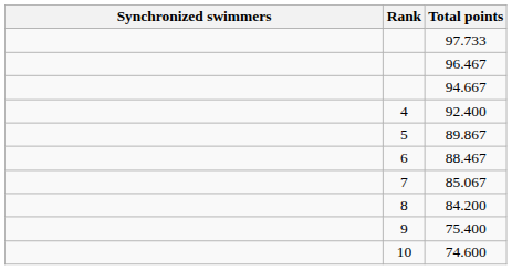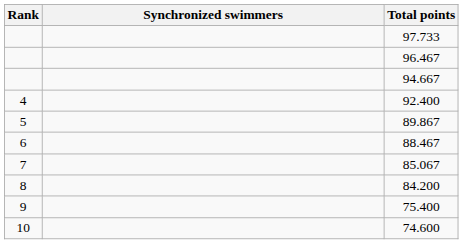 <table class="wikitable">
 <tr>
+<th>Rank</th>
 <th style="width:25em">Synchronized swimmers</th>
-<th>Rank</th>
 <th>Total points</th>
 </tr>
 <tr>
+<td align="center"></td>
 <td></td>
-<td align="center"></td>
 <td align="center">97.733</td>
 </tr>
 <tr>
+<td align="center"></td>
 <td></td>
-<td align="center"></td>
 <td align="center">96.467</td>
 </tr>
 <tr>
+<td align="center"></td>
 <td></td>
-<td align="center"></td>
 <td align="center">94.667</td>
 </tr>
 <tr>
+<td align="center">4</td>
 <td></td>
-<td align="center">4</td>
 <td align="center">92.400</td>
 </tr>
 <tr>
+<td align="center">5</td>
 <td></td>
-<td align="center">5</td>
 <td align="center">89.867</td>
 </tr>
 <tr>
+<td align="center">6</td>
 <td></td>
-<td align="center">6</td>
 <td align="center">88.467</td>
 </tr>
 <tr>
+<td align="center">7</td>
 <td></td>
-<td align="center">7</td>
 <td align="center">85.067</td>
 </tr>
 <tr>
+<td align="center">8</td>
 <td></td>
-<td align="center">8</td>
 <td align="center">84.200</td>
 </tr>
 <tr>
+<td align="center">9</td>
 <td></td>
-<td align="center">9</td>
 <td align="center">75.400</td>
 </tr>
 <tr>
+<td align="center">10</td>
 <td></td>
-<td align="center">10</td>
 <td align="center">74.600</td>
 </tr>
 </table>
